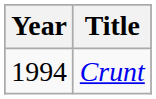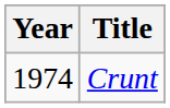 <table class="wikitable" border="1">
 <tr>
 <th>Year</th>
 <th>Title</th>
 </tr>
 <tr>
-<td>1994</td>
+<td>1974</td>
 <td><em><a href='#'>Crunt</a></em></td>
 </tr>
 </table>
